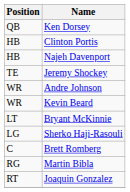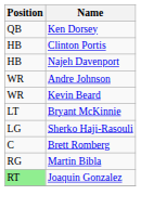 <table class="wikitable">
 <tr>
 <th>Position</th>
 <th>Name</th>
 </tr>
 <tr>
 <td>QB</td>
 <td><a href='#'>Ken Dorsey</a></td>
 </tr>
 <tr>
 <td>HB</td>
 <td><a href='#'>Clinton Portis</a></td>
 </tr>
 <tr>
 <td>HB</td>
 <td><a href='#'>Najeh Davenport</a></td>
-</tr>
-<tr>
-<td>TE</td>
-<td><a href='#'>Jeremy Shockey</a></td>
 </tr>
 <tr>
 <td>WR</td>
 <td><a href='#'>Andre Johnson</a></td>
 </tr>
 <tr>
 <td>WR</td>
 <td><a href='#'>Kevin Beard</a></td>
 </tr>
 <tr>
 <td>LT</td>
 <td><a href='#'>Bryant McKinnie</a></td>
 </tr>
 <tr>
 <td>LG</td>
 <td><a href='#'>Sherko Haji-Rasouli</a></td>
 </tr>
 <tr>
 <td>C</td>
 <td><a href='#'>Brett Romberg</a></td>
 </tr>
 <tr>
 <td>RG</td>
 <td><a href='#'>Martin Bibla</a></td>
 </tr>
 <tr>
-<td>RT</td>
+<td style="background: lightgreen;">RT</td>
 <td><a href='#'>Joaquin Gonzalez</a></td>
 </tr>
 <tr>
 </tr>
 </table>
